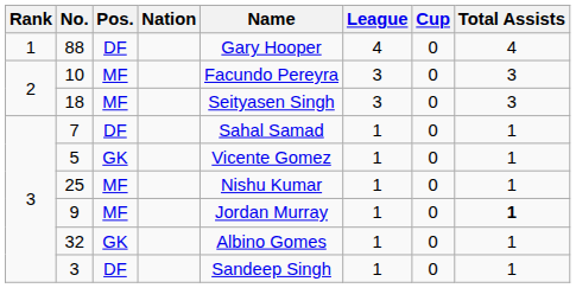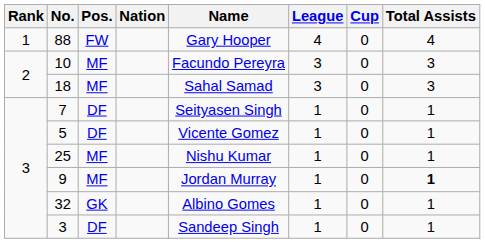 <table class="wikitable sortable" style="font-size: 95%; text-align: center;">
 <tr>
 <th>Rank</th>
 <th>No.</th>
 <th>Pos.</th>
 <th>Nation</th>
 <th>Name</th>
 <th><a href='#'>League</a></th>
 <th><a href='#'>Cup</a></th>
 <th>Total Assists</th>
 </tr>
 <tr>
 <td>1</td>
 <td>88</td>
-<td><a href='#'>DF</a></td>
+<td><a href='#'>FW</a></td>
 <td></td>
 <td><a href='#'>Gary Hooper</a></td>
 <td>4</td>
 <td>0</td>
 <td>4</td>
 </tr>
 <tr>
 <td rowspan=2>2</td>
 <td>10</td>
 <td><a href='#'>MF</a></td>
 <td></td>
 <td><a href='#'>Facundo Pereyra</a></td>
 <td>3</td>
 <td>0</td>
 <td>3</td>
 </tr>
 <tr>
 <td>18</td>
 <td><a href='#'>MF</a></td>
 <td></td>
-<td><a href='#'>Seityasen Singh</a></td>
+<td><a href='#'>Sahal Samad</a></td>
 <td>3</td>
 <td>0</td>
 <td>3</td>
 </tr>
 <tr>
 <td rowspan=6>3</td>
 <td>7</td>
 <td><a href='#'>DF</a></td>
 <td></td>
-<td><a href='#'>Sahal Samad</a></td>
+<td><a href='#'>Seityasen Singh</a></td>
 <td>1</td>
 <td>0</td>
 <td>1</td>
 </tr>
 <tr>
 <td>5</td>
-<td><a href='#'>GK</a></td>
+<td><a href='#'>DF</a></td>
 <td></td>
 <td><a href='#'>Vicente Gomez</a></td>
 <td>1</td>
 <td>0</td>
 <td>1</td>
 </tr>
 <tr>
 <td>25</td>
 <td><a href='#'>MF</a></td>
 <td></td>
 <td><a href='#'>Nishu Kumar</a></td>
 <td>1</td>
 <td>0</td>
 <td>1</td>
 </tr>
 <tr>
 <td>9</td>
 <td><a href='#'>MF</a></td>
 <td></td>
 <td><a href='#'>Jordan Murray</a></td>
 <td>1</td>
 <td>0</td>
 <td><strong>1</strong></td>
 </tr>
 <tr>
 <td>32</td>
 <td><a href='#'>GK</a></td>
 <td></td>
 <td><a href='#'>Albino Gomes</a></td>
 <td>1</td>
 <td>0</td>
 <td>1</td>
 </tr>
 <tr>
 <td>3</td>
 <td><a href='#'>DF</a></td>
 <td></td>
 <td><a href='#'>Sandeep Singh</a></td>
 <td>1</td>
 <td>0</td>
 <td>1</td>
 </tr>
 </table>
